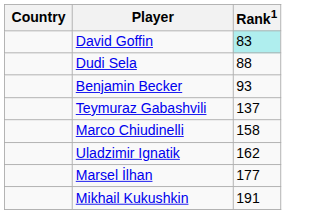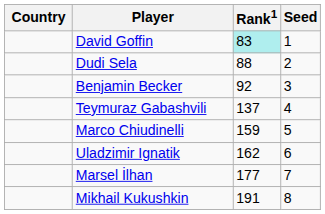 <table class="sortable wikitable">
 <tr>
 <th width="70">Country</th>
 <th width="175">Player</th>
 <th>Rank<sup>1</sup></th>
+<th>Seed</th>
 </tr>
 <tr>
 <td></td>
 <td><a href='#'>David Goffin</a></td>
 <td style="background: paleturquoise;">83</td>
+<td>1</td>
 </tr>
 <tr>
 <td></td>
 <td><a href='#'>Dudi Sela</a></td>
 <td>88</td>
+<td>2</td>
 </tr>
 <tr>
 <td></td>
 <td><a href='#'>Benjamin Becker</a></td>
-<td>93</td>
+<td>92</td>
+<td>3</td>
 </tr>
 <tr>
 <td></td>
 <td><a href='#'>Teymuraz Gabashvili</a></td>
 <td>137</td>
+<td>4</td>
 </tr>
 <tr>
 <td></td>
 <td><a href='#'>Marco Chiudinelli</a></td>
-<td>158</td>
+<td>159</td>
+<td>5</td>
 </tr>
 <tr>
 <td></td>
 <td><a href='#'>Uladzimir Ignatik</a></td>
 <td>162</td>
+<td>6</td>
 </tr>
 <tr>
 <td></td>
 <td><a href='#'>Marsel İlhan</a></td>
 <td>177</td>
+<td>7</td>
 </tr>
 <tr>
 <td></td>
 <td><a href='#'>Mikhail Kukushkin</a></td>
 <td>191</td>
+<td>8</td>
 </tr>
 </table>
